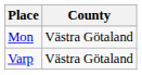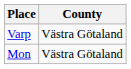 <table class="wikitable sortable" style=" ">
 <tr bgcolor="#dfdfdf">
 <th>Place</th>
 <th>County</th>
 </tr>
 <tr>
+<td><a href='#'>Varp</a></td>
+<td>Västra Götaland</td>
+</tr>
+<tr>
 <td><a href='#'>Mon</a></td>
 <td>Västra Götaland</td>
 </tr>
-<tr>
-<td><a href='#'>Varp</a></td>
-<td>Västra Götaland</td>
-</tr>
 </table>
